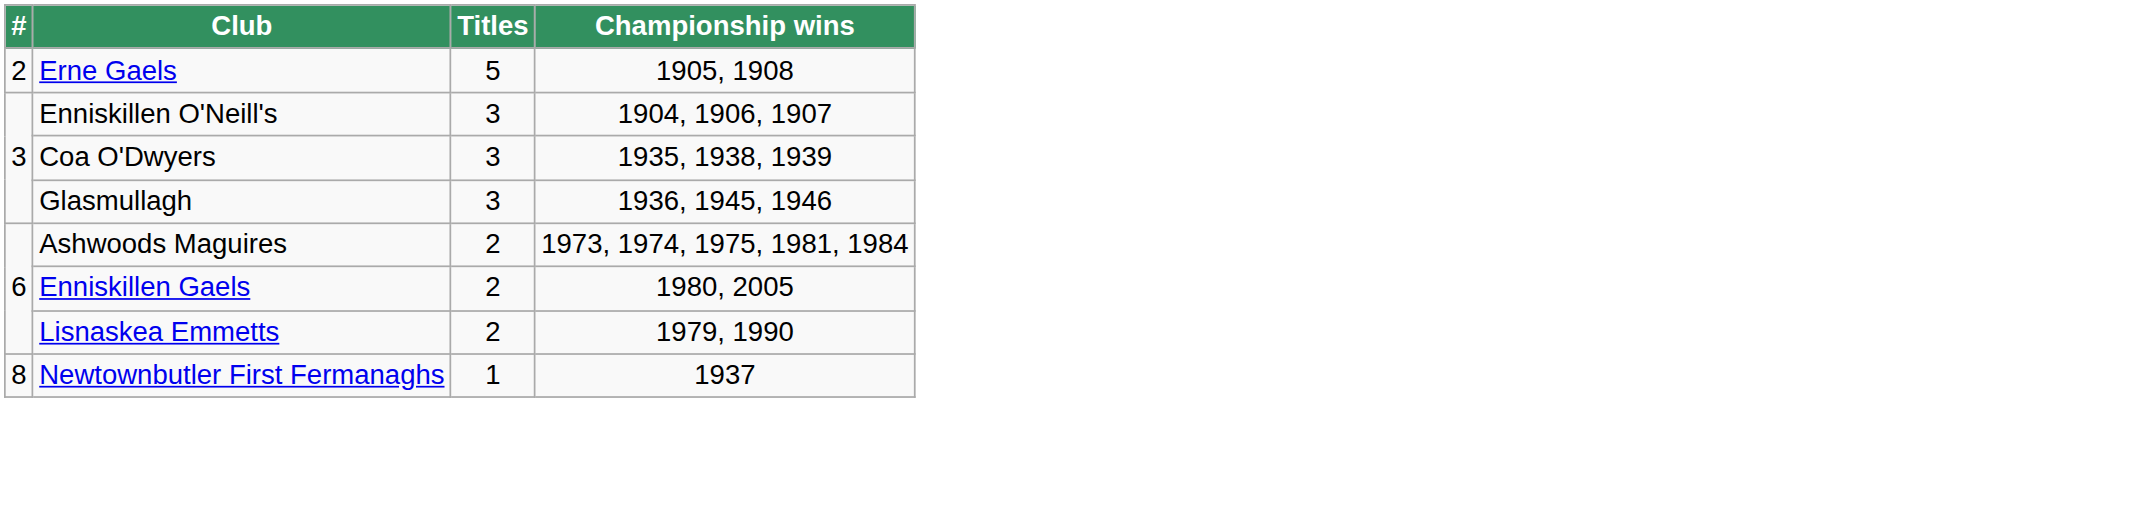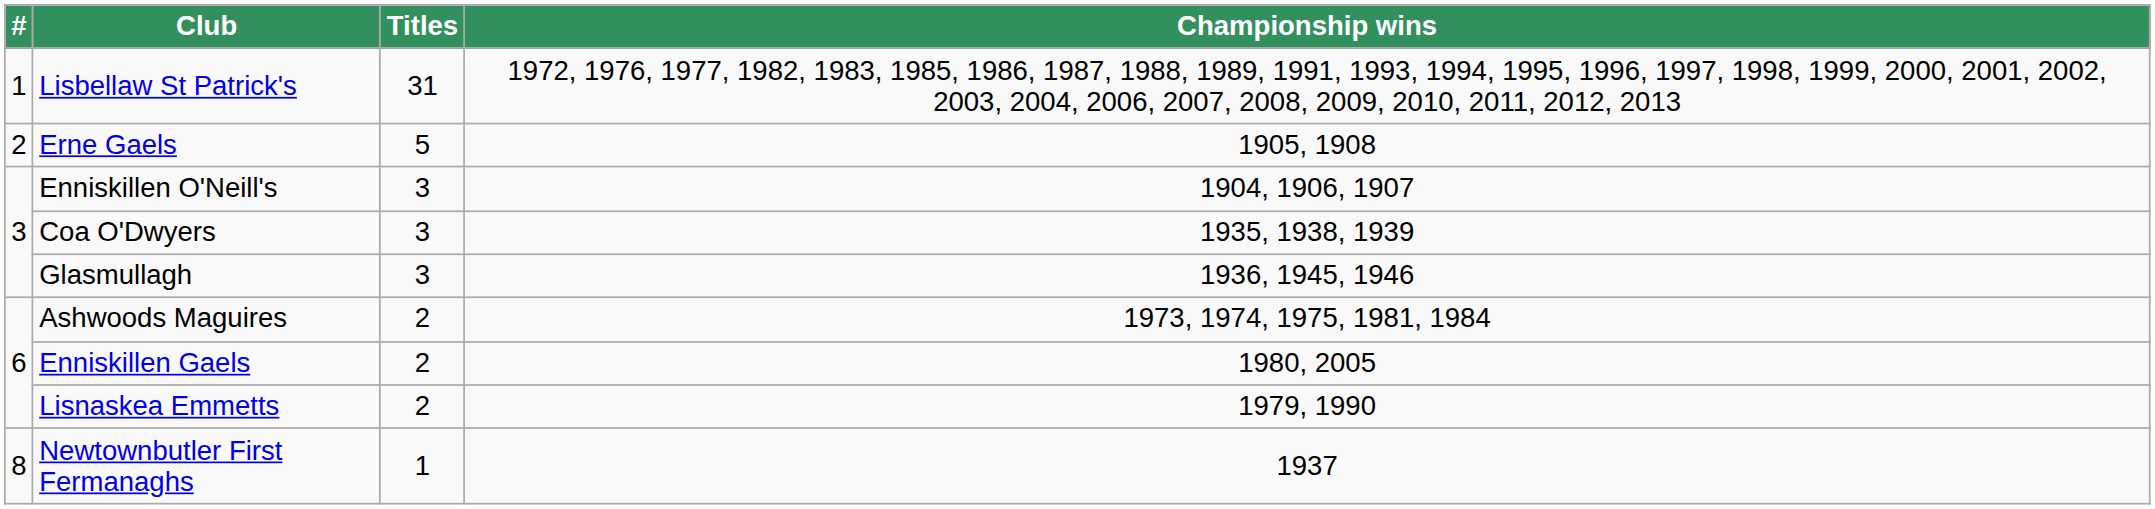 <table class="wikitable sortable" style="text-align:center;">
 <tr>
 <th style="background:#32905f;color:white">#</th>
 <th style="background:#32905f;color:white">Club</th>
 <th style="background:#32905f;color:white">Titles</th>
 <th style="background:#32905f;color:white">Championship wins</th>
+</tr>
+<tr>
+<td>1</td>
+<td style="text-align:left;"><a href='#'>Lisbellaw St Patrick's</a></td>
+<td>31</td>
+<td>1972, 1976, 1977, 1982, 1983, 1985, 1986, 1987, 1988, 1989, 1991, 1993, 1994, 1995, 1996, 1997, 1998, 1999, 2000, 2001, 2002, 2003, 2004, 2006, 2007, 2008, 2009, 2010, 2011, 2012, 2013</td>
 </tr>
 <tr>
 <td>2</td>
 <td style="text-align:left;"><a href='#'>Erne Gaels</a></td>
 <td>5</td>
 <td>1905, 1908</td>
 </tr>
 <tr>
 <td rowspan="3">3</td>
 <td style="text-align:left;">Enniskillen O'Neill's</td>
 <td>3</td>
 <td>1904, 1906, 1907</td>
 </tr>
 <tr>
 <td style="text-align:left;">Coa O'Dwyers</td>
 <td>3</td>
 <td>1935, 1938, 1939</td>
 </tr>
 <tr>
 <td style="text-align:left;">Glasmullagh</td>
 <td>3</td>
 <td>1936, 1945, 1946</td>
 </tr>
 <tr>
 <td rowspan="3">6</td>
 <td style="text-align:left;">Ashwoods Maguires</td>
 <td>2</td>
 <td>1973, 1974, 1975, 1981, 1984</td>
 </tr>
 <tr>
 <td style="text-align:left;"><a href='#'>Enniskillen Gaels</a></td>
 <td>2</td>
 <td>1980, 2005</td>
 </tr>
 <tr>
 <td style="text-align:left;"><a href='#'>Lisnaskea Emmetts</a></td>
 <td>2</td>
 <td>1979, 1990</td>
 </tr>
 <tr>
 <td>8</td>
 <td style="text-align:left;"><a href='#'>Newtownbutler First Fermanaghs</a></td>
 <td>1</td>
 <td>1937</td>
 </tr>
 </table>
